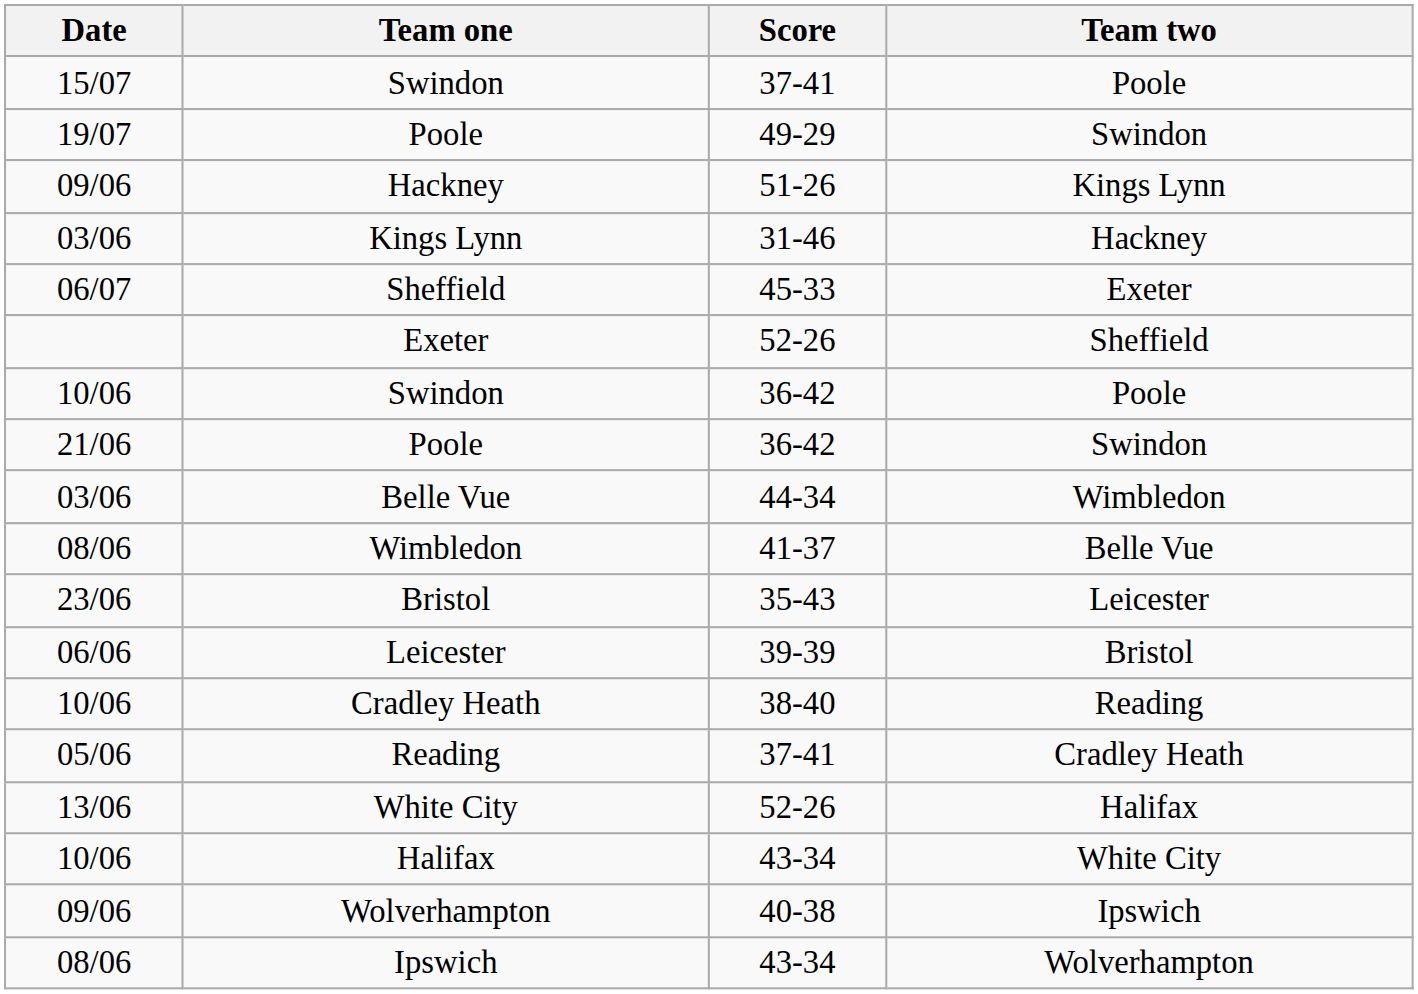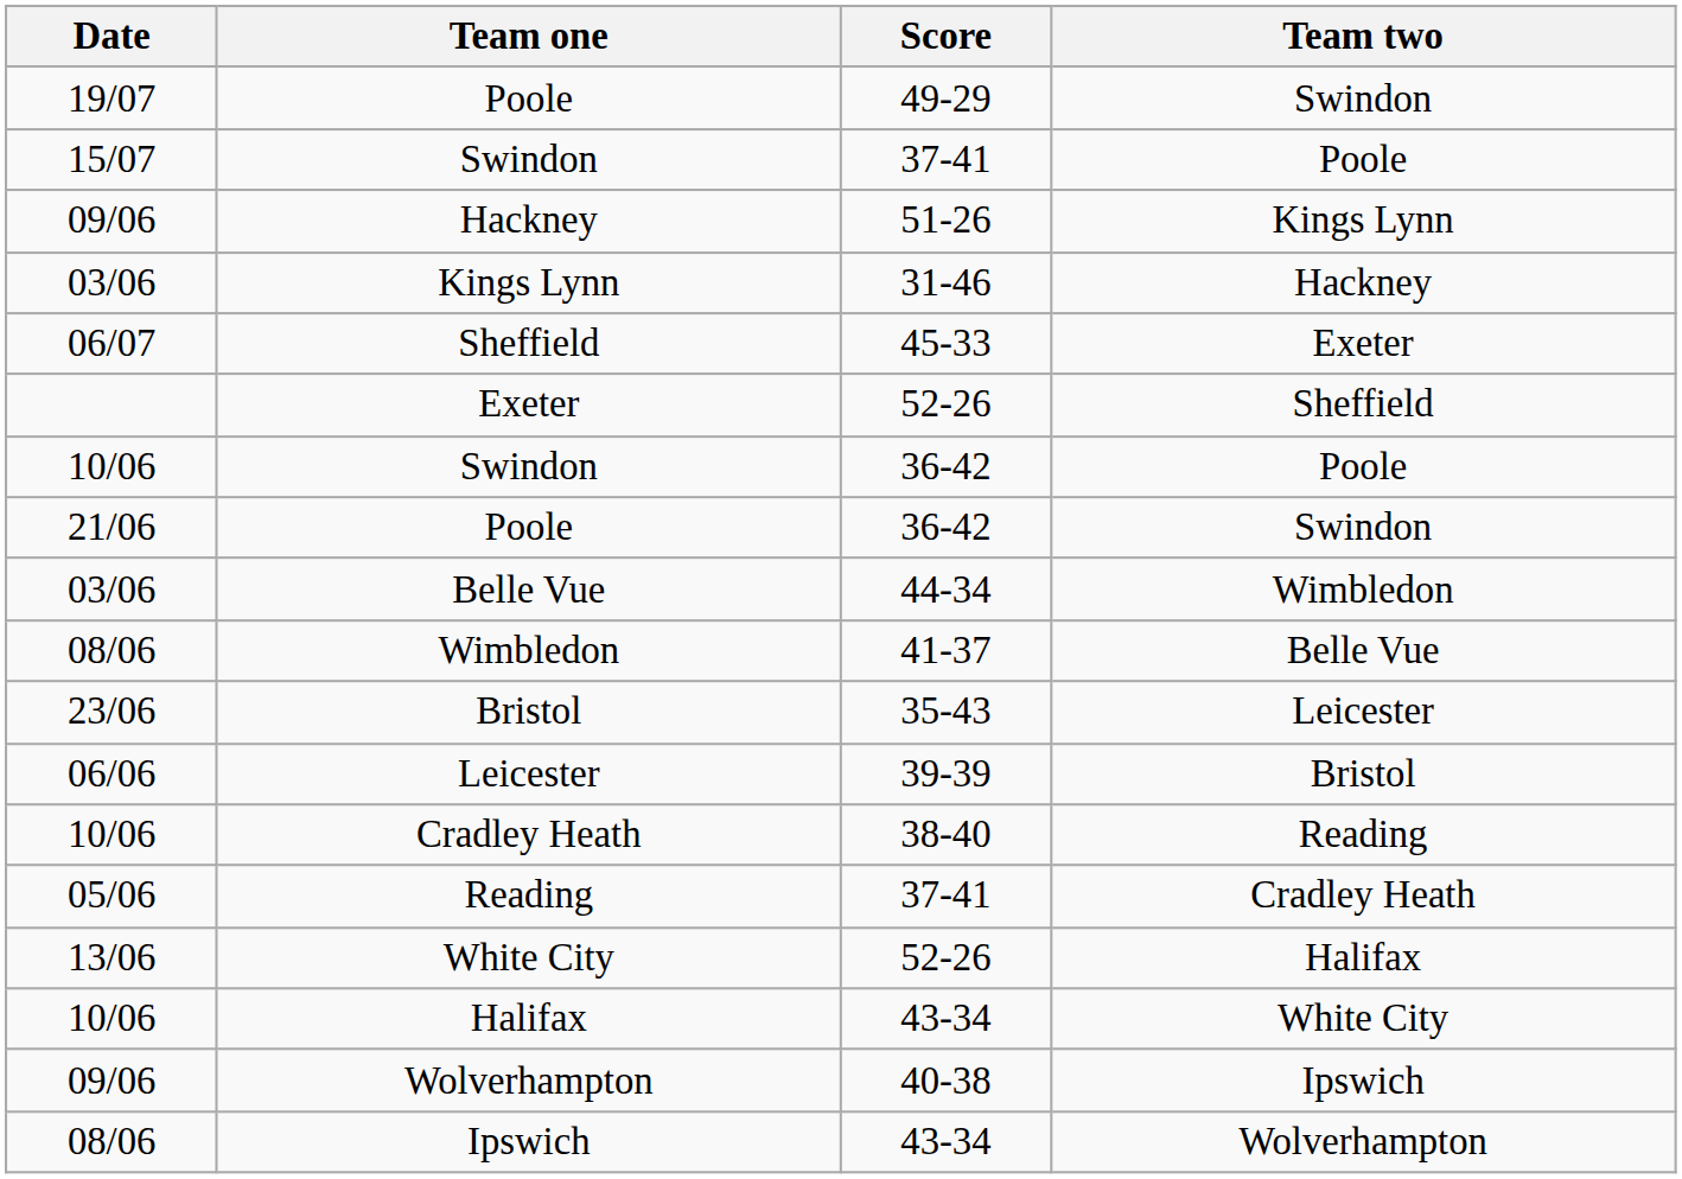 <table class="wikitable" style="text-align: center">
 <tr>
 <th width=80>Date</th>
 <th width=250>Team one</th>
 <th width=80>Score</th>
 <th width=250>Team two</th>
 </tr>
 <tr>
+<td>19/07</td>
+<td>Poole</td>
+<td>49-29</td>
+<td>Swindon</td>
+</tr>
+<tr>
 <td>15/07</td>
 <td>Swindon</td>
 <td>37-41</td>
 <td>Poole</td>
-</tr>
-<tr>
-<td>19/07</td>
-<td>Poole</td>
-<td>49-29</td>
-<td>Swindon</td>
 </tr>
 <tr>
 <td>09/06</td>
 <td>Hackney</td>
 <td>51-26</td>
 <td>Kings Lynn</td>
 </tr>
 <tr>
 <td>03/06</td>
 <td>Kings Lynn</td>
 <td>31-46</td>
 <td>Hackney</td>
 </tr>
 <tr>
 <td>06/07</td>
 <td>Sheffield</td>
 <td>45-33</td>
 <td>Exeter</td>
 </tr>
 <tr>
 <td></td>
 <td>Exeter</td>
 <td>52-26</td>
 <td>Sheffield</td>
 </tr>
 <tr>
 <td>10/06</td>
 <td>Swindon</td>
 <td>36-42</td>
 <td>Poole</td>
 </tr>
 <tr>
 <td>21/06</td>
 <td>Poole</td>
 <td>36-42</td>
 <td>Swindon</td>
 </tr>
 <tr>
 <td>03/06</td>
 <td>Belle Vue</td>
 <td>44-34</td>
 <td>Wimbledon</td>
 </tr>
 <tr>
 <td>08/06</td>
 <td>Wimbledon</td>
 <td>41-37</td>
 <td>Belle Vue</td>
 </tr>
 <tr>
 <td>23/06</td>
 <td>Bristol</td>
 <td>35-43</td>
 <td>Leicester</td>
 </tr>
 <tr>
 <td>06/06</td>
 <td>Leicester</td>
 <td>39-39</td>
 <td>Bristol</td>
 </tr>
 <tr>
 <td>10/06</td>
 <td>Cradley Heath</td>
 <td>38-40</td>
 <td>Reading</td>
 </tr>
 <tr>
 <td>05/06</td>
 <td>Reading</td>
 <td>37-41</td>
 <td>Cradley Heath</td>
 </tr>
 <tr>
 <td>13/06</td>
 <td>White City</td>
 <td>52-26</td>
 <td>Halifax</td>
 </tr>
 <tr>
 <td>10/06</td>
 <td>Halifax</td>
 <td>43-34</td>
 <td>White City</td>
 </tr>
 <tr>
 <td>09/06</td>
 <td>Wolverhampton</td>
 <td>40-38</td>
 <td>Ipswich</td>
 </tr>
 <tr>
 <td>08/06</td>
 <td>Ipswich</td>
 <td>43-34</td>
 <td>Wolverhampton</td>
 </tr>
 </table>
